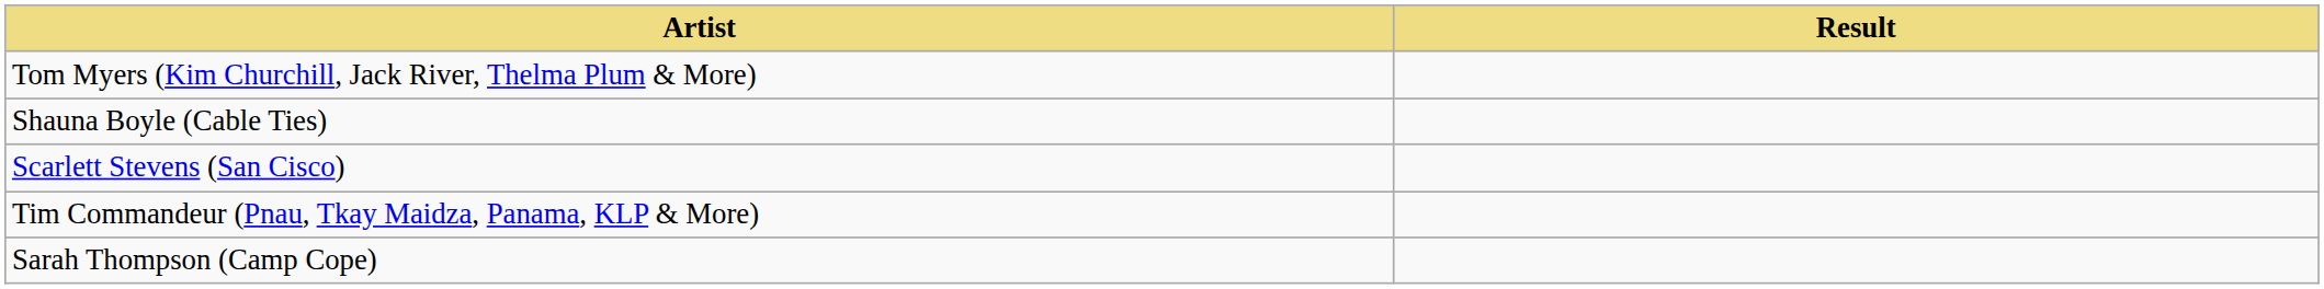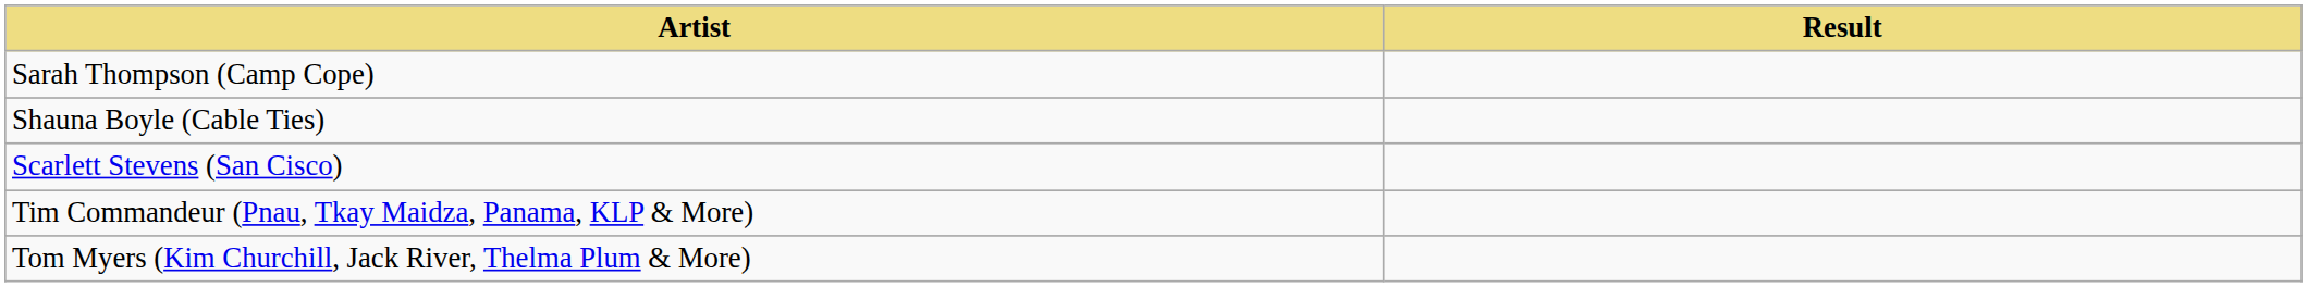 <table class="wikitable" width=100%>
 <tr>
 <th style="width:15%;background:#EEDD82;">Artist</th>
 <th style="width:10%;background:#EEDD82;">Result</th>
 </tr>
 <tr>
-<td>Tom Myers (<a href='#'>Kim Churchill</a>, Jack River, <a href='#'>Thelma Plum</a> & More)</td>
+<td>Sarah Thompson (Camp Cope)</td>
 <td></td>
 </tr>
 <tr>
 <td>Shauna Boyle (Cable Ties)</td>
 <td></td>
 </tr>
 <tr>
 <td><a href='#'>Scarlett Stevens</a> (<a href='#'>San Cisco</a>)</td>
 <td></td>
 </tr>
 <tr>
 <td>Tim Commandeur (<a href='#'>Pnau</a>, <a href='#'>Tkay Maidza</a>, <a href='#'>Panama</a>, <a href='#'>KLP</a> & More)</td>
 <td></td>
 </tr>
 <tr>
-<td>Sarah Thompson (Camp Cope)</td>
+<td>Tom Myers (<a href='#'>Kim Churchill</a>, Jack River, <a href='#'>Thelma Plum</a> & More)</td>
 <td></td>
 </tr>
 </table>
